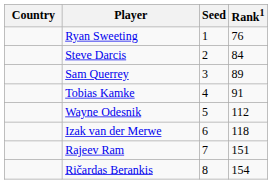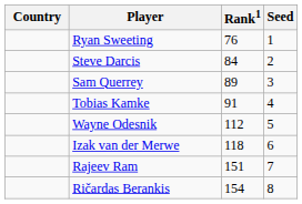 <table class="sortable wikitable">
 <tr>
 <th width="70">Country</th>
 <th width="175">Player</th>
+<th>Rank<sup>1</sup></th>
 <th>Seed</th>
-<th>Rank<sup>1</sup></th>
 </tr>
 <tr>
 <td></td>
 <td><a href='#'>Ryan Sweeting</a></td>
+<td>76</td>
 <td>1</td>
-<td>76</td>
 </tr>
 <tr>
 <td></td>
 <td><a href='#'>Steve Darcis</a></td>
+<td>84</td>
 <td>2</td>
-<td>84</td>
 </tr>
 <tr>
 <td></td>
 <td><a href='#'>Sam Querrey</a></td>
+<td>89</td>
 <td>3</td>
-<td>89</td>
 </tr>
 <tr>
 <td></td>
 <td><a href='#'>Tobias Kamke</a></td>
+<td>91</td>
 <td>4</td>
-<td>91</td>
 </tr>
 <tr>
 <td></td>
 <td><a href='#'>Wayne Odesnik</a></td>
+<td>112</td>
 <td>5</td>
-<td>112</td>
 </tr>
 <tr>
 <td></td>
 <td><a href='#'>Izak van der Merwe</a></td>
+<td>118</td>
 <td>6</td>
-<td>118</td>
 </tr>
 <tr>
 <td></td>
 <td><a href='#'>Rajeev Ram</a></td>
+<td>151</td>
 <td>7</td>
-<td>151</td>
 </tr>
 <tr>
 <td></td>
 <td><a href='#'>Ričardas Berankis</a></td>
+<td>154</td>
 <td>8</td>
-<td>154</td>
 </tr>
 </table>
